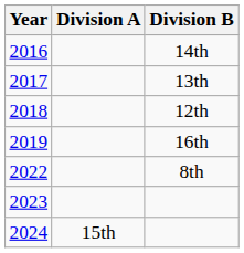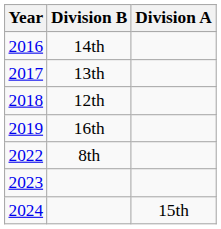 <table class="wikitable" style="text-align:center">
 <tr>
 <th>Year</th>
+<th>Division B</th>
 <th>Division A</th>
-<th>Division B</th>
 </tr>
 <tr>
 <td><a href='#'>2016</a></td>
+<td>14th</td>
 <td></td>
-<td>14th</td>
 </tr>
 <tr>
 <td><a href='#'>2017</a></td>
+<td>13th</td>
 <td></td>
-<td>13th</td>
 </tr>
 <tr>
 <td><a href='#'>2018</a></td>
+<td>12th</td>
 <td></td>
-<td>12th</td>
 </tr>
 <tr>
 <td><a href='#'>2019</a></td>
+<td>16th</td>
 <td></td>
-<td>16th</td>
 </tr>
 <tr>
 <td><a href='#'>2022</a></td>
+<td>8th</td>
 <td></td>
-<td>8th</td>
 </tr>
 <tr>
 <td><a href='#'>2023</a></td>
 <td></td>
 <td></td>
 </tr>
 <tr>
 <td><a href='#'>2024</a></td>
+<td></td>
 <td>15th</td>
-<td></td>
 </tr>
 </table>
